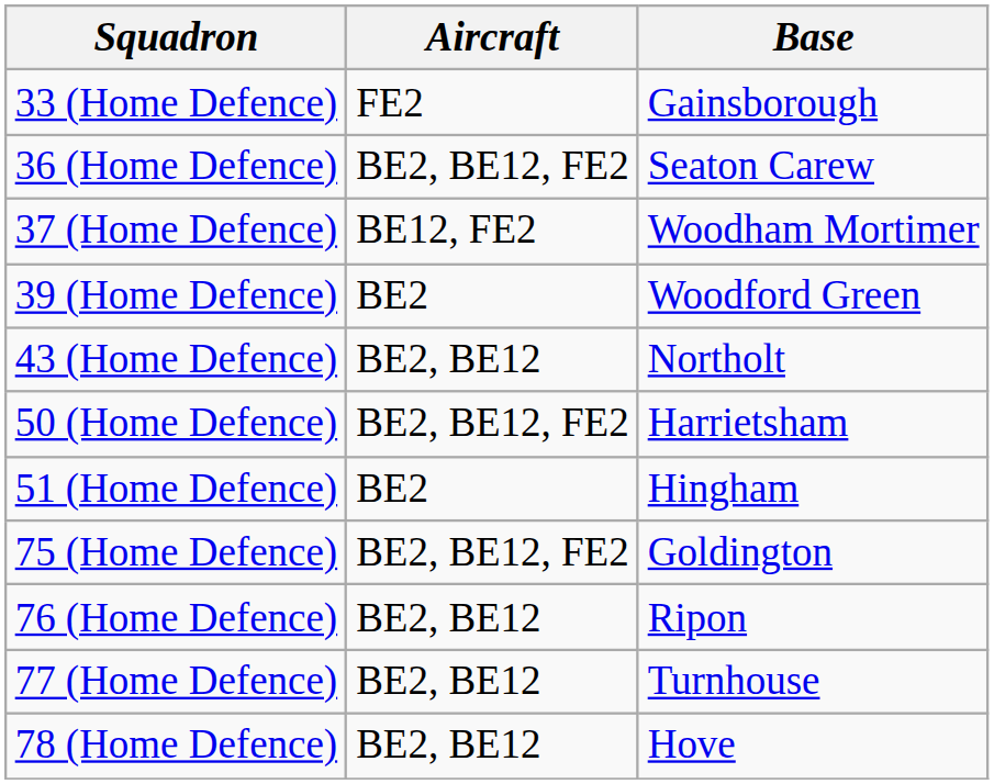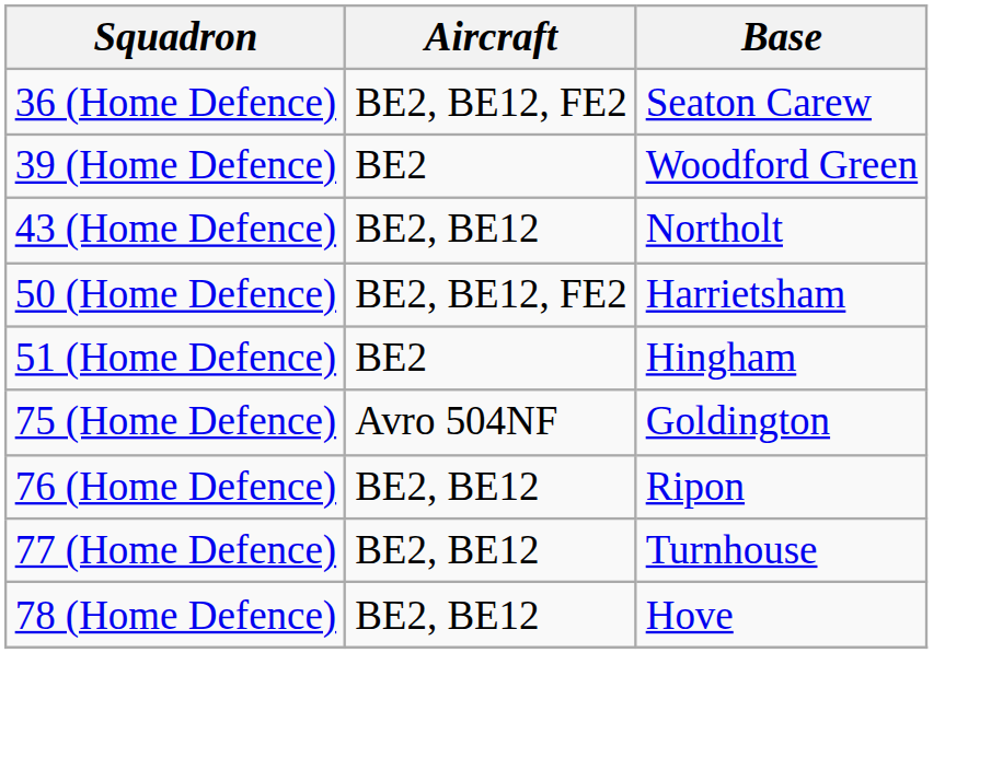 <table border=1 class="wikitable">
 <tr>
 <th><em>Squadron</em></th>
 <th><em>Aircraft</em></th>
 <th><em>Base</em></th>
 </tr>
 <tr>
-<td><a href='#'>33 (Home Defence)</a></td>
-<td>FE2</td>
-<td><a href='#'>Gainsborough</a></td>
-</tr>
-<tr>
 <td><a href='#'>36 (Home Defence)</a></td>
 <td>BE2, BE12, FE2</td>
 <td><a href='#'>Seaton Carew</a></td>
-</tr>
-<tr>
-<td><a href='#'>37 (Home Defence)</a></td>
-<td>BE12, FE2</td>
-<td><a href='#'>Woodham Mortimer</a></td>
 </tr>
 <tr>
 <td><a href='#'>39 (Home Defence)</a></td>
 <td>BE2</td>
 <td><a href='#'>Woodford Green</a></td>
 </tr>
 <tr>
 <td><a href='#'>43 (Home Defence)</a></td>
 <td>BE2, BE12</td>
 <td><a href='#'>Northolt</a></td>
 </tr>
 <tr>
 <td><a href='#'>50 (Home Defence)</a></td>
 <td>BE2, BE12, FE2</td>
 <td><a href='#'>Harrietsham</a></td>
 </tr>
 <tr>
 <td><a href='#'>51 (Home Defence)</a></td>
 <td>BE2</td>
 <td><a href='#'>Hingham</a></td>
 </tr>
 <tr>
 <td><a href='#'>75 (Home Defence)</a></td>
-<td>BE2, BE12, FE2</td>
+<td>Avro 504NF</td>
 <td><a href='#'>Goldington</a></td>
 </tr>
 <tr>
 <td><a href='#'>76 (Home Defence)</a></td>
 <td>BE2, BE12</td>
 <td><a href='#'>Ripon</a></td>
 </tr>
 <tr>
 <td><a href='#'>77 (Home Defence)</a></td>
 <td>BE2, BE12</td>
 <td><a href='#'>Turnhouse</a></td>
 </tr>
 <tr>
 <td><a href='#'>78 (Home Defence)</a></td>
 <td>BE2, BE12</td>
 <td><a href='#'>Hove</a></td>
 </tr>
 <tr>
 </tr>
 </table>
